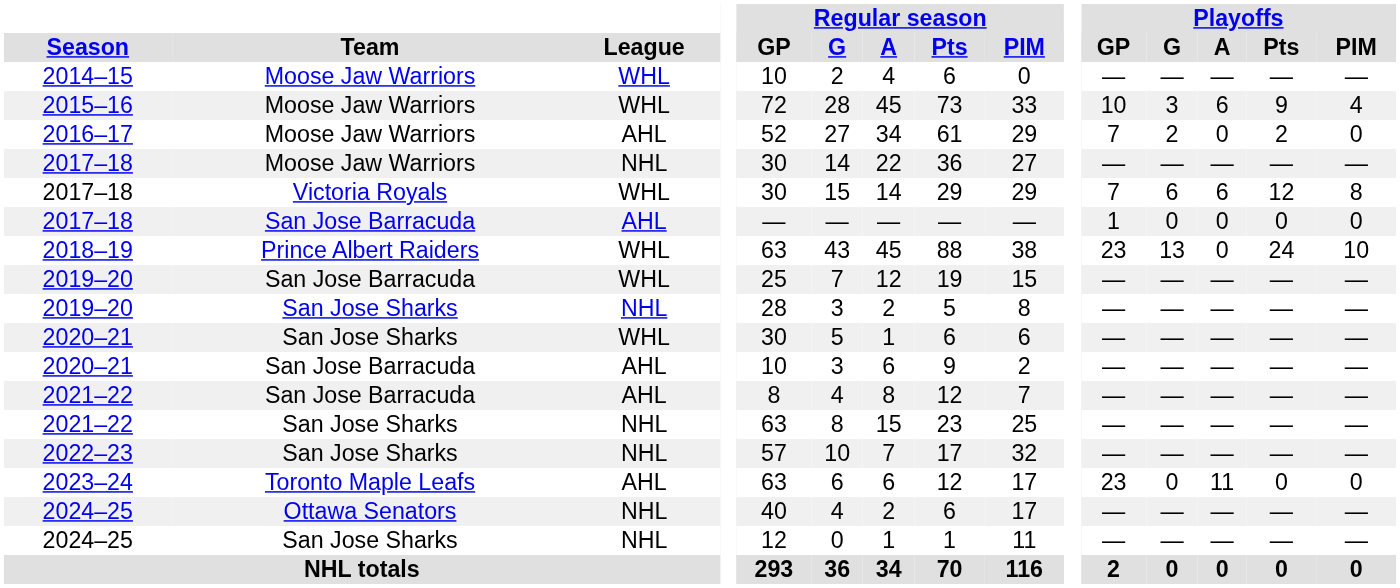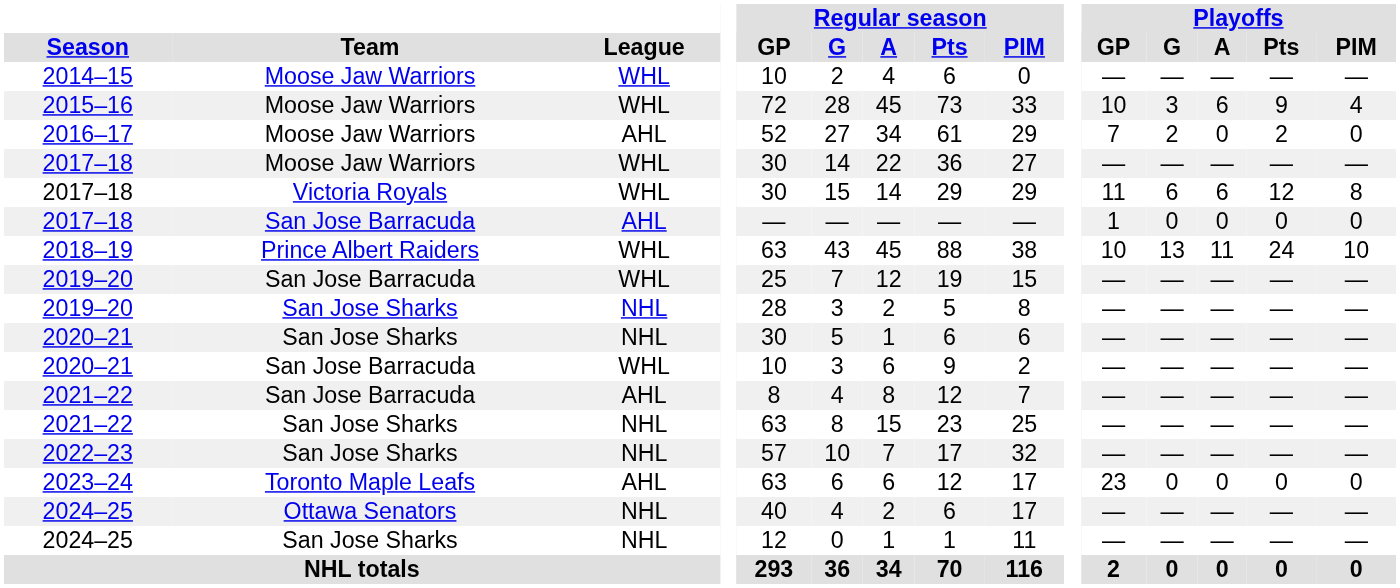 <table border="0" cellpadding="1" cellspacing="0" style="width:60em; text-align:center;">
 <tr style="background:#e0e0e0;">
 <th colspan="3" style="background:#fff;"> </th>
 <th rowspan="99" style="background:#fff;"> </th>
 <th colspan="5"><a href='#'>Regular season</a></th>
 <th rowspan="99" style="background:#fff;"> </th>
 <th colspan="5"><a href='#'>Playoffs</a></th>
 </tr>
 <tr style="background:#e0e0e0;">
 <th><a href='#'>Season</a></th>
 <th>Team</th>
 <th>League</th>
 <th>GP</th>
 <th><a href='#'>G</a></th>
 <th><a href='#'>A</a></th>
 <th><a href='#'>Pts</a></th>
 <th><a href='#'>PIM</a></th>
 <th>GP</th>
 <th>G</th>
 <th>A</th>
 <th>Pts</th>
 <th>PIM</th>
 </tr>
 <tr>
 <td><a href='#'>2014–15</a></td>
 <td><a href='#'>Moose Jaw Warriors</a></td>
 <td><a href='#'>WHL</a></td>
 <td>10</td>
 <td>2</td>
 <td>4</td>
 <td>6</td>
 <td>0</td>
 <td>—</td>
 <td>—</td>
 <td>—</td>
 <td>—</td>
 <td>—</td>
 </tr>
 <tr style="background:#f0f0f0;">
 <td><a href='#'>2015–16</a></td>
 <td>Moose Jaw Warriors</td>
 <td>WHL</td>
 <td>72</td>
 <td>28</td>
 <td>45</td>
 <td>73</td>
 <td>33</td>
 <td>10</td>
 <td>3</td>
 <td>6</td>
 <td>9</td>
 <td>4</td>
 </tr>
 <tr>
 <td><a href='#'>2016–17</a></td>
 <td>Moose Jaw Warriors</td>
 <td>AHL</td>
 <td>52</td>
 <td>27</td>
 <td>34</td>
 <td>61</td>
 <td>29</td>
 <td>7</td>
 <td>2</td>
 <td>0</td>
 <td>2</td>
 <td>0</td>
 </tr>
 <tr style="background:#f0f0f0;">
 <td><a href='#'>2017–18</a></td>
 <td>Moose Jaw Warriors</td>
-<td>NHL</td>
+<td>WHL</td>
 <td>30</td>
 <td>14</td>
 <td>22</td>
 <td>36</td>
 <td>27</td>
 <td>—</td>
 <td>—</td>
 <td>—</td>
 <td>—</td>
 <td>—</td>
 </tr>
 <tr>
 <td>2017–18</td>
 <td><a href='#'>Victoria Royals</a></td>
 <td>WHL</td>
 <td>30</td>
 <td>15</td>
 <td>14</td>
 <td>29</td>
 <td>29</td>
-<td>7</td>
+<td>11</td>
 <td>6</td>
 <td>6</td>
 <td>12</td>
 <td>8</td>
 </tr>
 <tr style="background:#f0f0f0;">
 <td><a href='#'>2017–18</a></td>
 <td><a href='#'>San Jose Barracuda</a></td>
 <td><a href='#'>AHL</a></td>
 <td>—</td>
 <td>—</td>
 <td>—</td>
 <td>—</td>
 <td>—</td>
 <td>1</td>
 <td>0</td>
 <td>0</td>
 <td>0</td>
 <td>0</td>
 </tr>
 <tr>
 <td><a href='#'>2018–19</a></td>
 <td><a href='#'>Prince Albert Raiders</a></td>
 <td>WHL</td>
 <td>63</td>
 <td>43</td>
 <td>45</td>
 <td>88</td>
 <td>38</td>
-<td>23</td>
+<td>10</td>
 <td>13</td>
-<td>0</td>
+<td>11</td>
 <td>24</td>
 <td>10</td>
 </tr>
 <tr style="background:#f0f0f0;">
 <td><a href='#'>2019–20</a></td>
 <td>San Jose Barracuda</td>
 <td>WHL</td>
 <td>25</td>
 <td>7</td>
 <td>12</td>
 <td>19</td>
 <td>15</td>
 <td>—</td>
 <td>—</td>
 <td>—</td>
 <td>—</td>
 <td>—</td>
 </tr>
 <tr>
 <td><a href='#'>2019–20</a></td>
 <td><a href='#'>San Jose Sharks</a></td>
 <td><a href='#'>NHL</a></td>
 <td>28</td>
 <td>3</td>
 <td>2</td>
 <td>5</td>
 <td>8</td>
 <td>—</td>
 <td>—</td>
 <td>—</td>
 <td>—</td>
 <td>—</td>
 </tr>
 <tr style="background:#f0f0f0;">
 <td><a href='#'>2020–21</a></td>
 <td>San Jose Sharks</td>
-<td>WHL</td>
+<td>NHL</td>
 <td>30</td>
 <td>5</td>
 <td>1</td>
 <td>6</td>
 <td>6</td>
 <td>—</td>
 <td>—</td>
 <td>—</td>
 <td>—</td>
 <td>—</td>
 </tr>
 <tr>
 <td><a href='#'>2020–21</a></td>
 <td>San Jose Barracuda</td>
-<td>AHL</td>
+<td>WHL</td>
 <td>10</td>
 <td>3</td>
 <td>6</td>
 <td>9</td>
 <td>2</td>
 <td>—</td>
 <td>—</td>
 <td>—</td>
 <td>—</td>
 <td>—</td>
 </tr>
 <tr style="background:#f0f0f0;">
 <td><a href='#'>2021–22</a></td>
 <td>San Jose Barracuda</td>
 <td>AHL</td>
 <td>8</td>
 <td>4</td>
 <td>8</td>
 <td>12</td>
 <td>7</td>
 <td>—</td>
 <td>—</td>
 <td>—</td>
 <td>—</td>
 <td>—</td>
 </tr>
 <tr>
 <td><a href='#'>2021–22</a></td>
 <td>San Jose Sharks</td>
 <td>NHL</td>
 <td>63</td>
 <td>8</td>
 <td>15</td>
 <td>23</td>
 <td>25</td>
 <td>—</td>
 <td>—</td>
 <td>—</td>
 <td>—</td>
 <td>—</td>
 </tr>
 <tr style="background:#f0f0f0;">
 <td><a href='#'>2022–23</a></td>
 <td>San Jose Sharks</td>
 <td>NHL</td>
 <td>57</td>
 <td>10</td>
 <td>7</td>
 <td>17</td>
 <td>32</td>
 <td>—</td>
 <td>—</td>
 <td>—</td>
 <td>—</td>
 <td>—</td>
 </tr>
 <tr>
 <td><a href='#'>2023–24</a></td>
 <td><a href='#'>Toronto Maple Leafs</a></td>
 <td>AHL</td>
 <td>63</td>
 <td>6</td>
 <td>6</td>
 <td>12</td>
 <td>17</td>
 <td>23</td>
 <td>0</td>
-<td>11</td>
+<td>0</td>
 <td>0</td>
 <td>0</td>
 </tr>
 <tr bgcolor="#f0f0f0">
 <td><a href='#'>2024–25</a></td>
 <td><a href='#'>Ottawa Senators</a></td>
 <td>NHL</td>
 <td>40</td>
 <td>4</td>
 <td>2</td>
 <td>6</td>
 <td>17</td>
 <td>—</td>
 <td>—</td>
 <td>—</td>
 <td>—</td>
 <td>—</td>
 </tr>
 <tr>
 <td>2024–25</td>
 <td>San Jose Sharks</td>
 <td>NHL</td>
 <td>12</td>
 <td>0</td>
 <td>1</td>
 <td>1</td>
 <td>11</td>
 <td>—</td>
 <td>—</td>
 <td>—</td>
 <td>—</td>
 <td>—</td>
 </tr>
 <tr style="background:#e0e0e0;">
 <th colspan="3">NHL totals</th>
 <th>293</th>
 <th>36</th>
 <th>34</th>
 <th>70</th>
 <th>116</th>
 <th>2</th>
 <th>0</th>
 <th>0</th>
 <th>0</th>
 <th>0</th>
 </tr>
 </table>
